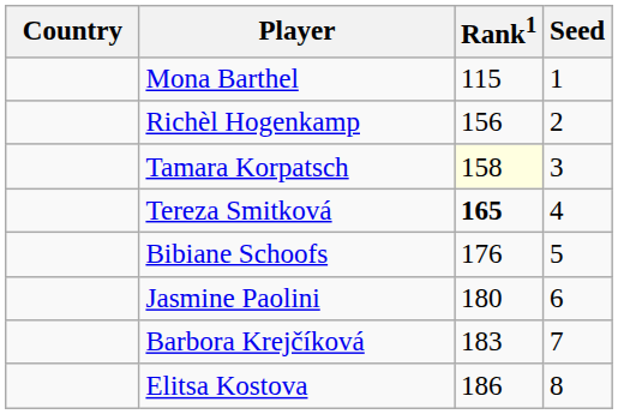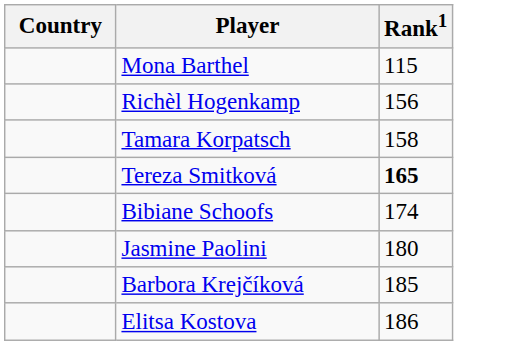 <table class="sortable wikitable">
 <tr>
 <th width="70">Country</th>
 <th width="175">Player</th>
 <th>Rank<sup>1</sup></th>
-<th>Seed</th>
 </tr>
 <tr>
 <td></td>
 <td><a href='#'>Mona Barthel</a></td>
 <td>115</td>
-<td>1</td>
 </tr>
 <tr>
 <td></td>
 <td><a href='#'>Richèl Hogenkamp</a></td>
 <td>156</td>
-<td>2</td>
 </tr>
 <tr>
 <td></td>
 <td><a href='#'>Tamara Korpatsch</a></td>
-<td style="background: lightyellow;">158</td>
-<td>3</td>
+<td>158</td>
 </tr>
 <tr>
 <td></td>
 <td><a href='#'>Tereza Smitková</a></td>
 <td><strong>165</strong></td>
-<td>4</td>
 </tr>
 <tr>
 <td></td>
 <td><a href='#'>Bibiane Schoofs</a></td>
-<td>176</td>
-<td>5</td>
+<td>174</td>
 </tr>
 <tr>
 <td></td>
 <td><a href='#'>Jasmine Paolini</a></td>
 <td>180</td>
-<td>6</td>
 </tr>
 <tr>
 <td></td>
 <td><a href='#'>Barbora Krejčíková</a></td>
-<td>183</td>
-<td>7</td>
+<td>185</td>
 </tr>
 <tr>
 <td></td>
 <td><a href='#'>Elitsa Kostova</a></td>
 <td>186</td>
-<td>8</td>
 </tr>
 </table>
